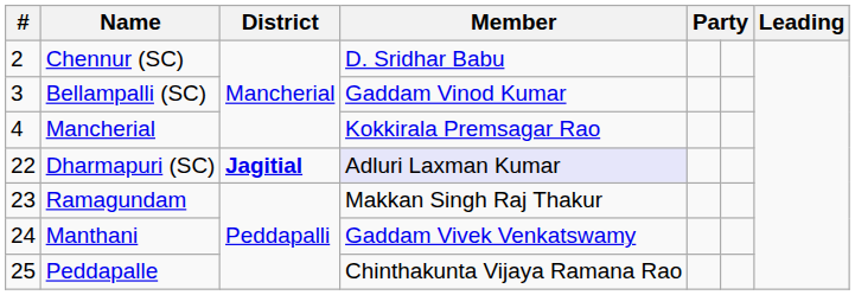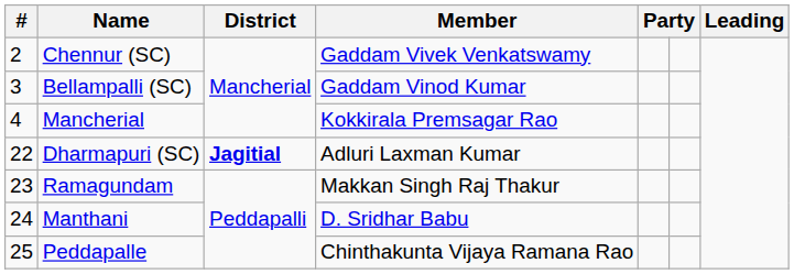 <table class="wikitable">
 <tr>
 <th>#</th>
 <th>Name</th>
 <th>District</th>
 <th>Member</th>
 <th colspan=2>Party</th>
 <th colspan=2>Leading<br></th>
 </tr>
 <tr>
 <td>2</td>
 <td><a href='#'>Chennur</a> (SC)</td>
 <td rowspan="3"><a href='#'>Mancherial</a></td>
-<td><a href='#'>D. Sridhar Babu</a></td>
+<td><a href='#'>Gaddam Vivek Venkatswamy</a></td>
 <td></td>
 <td></td>
 </tr>
 <tr>
 <td>3</td>
 <td><a href='#'>Bellampalli</a> (SC)</td>
 <td><a href='#'>Gaddam Vinod Kumar</a></td>
 <td></td>
 <td></td>
 </tr>
 <tr>
 <td>4</td>
 <td><a href='#'>Mancherial</a></td>
 <td><a href='#'>Kokkirala Premsagar Rao</a></td>
 <td></td>
 <td></td>
 </tr>
 <tr>
 <td>22</td>
 <td><a href='#'>Dharmapuri</a> (SC)</td>
 <td><strong><a href='#'>Jagitial</a></strong></td>
-<td style="background: lavender;">Adluri Laxman Kumar</td>
+<td>Adluri Laxman Kumar</td>
 <td></td>
 <td></td>
 </tr>
 <tr>
 <td>23</td>
 <td><a href='#'>Ramagundam</a></td>
 <td rowspan="3"><a href='#'>Peddapalli</a></td>
 <td>Makkan Singh Raj Thakur</td>
 <td></td>
 <td></td>
 </tr>
 <tr>
 <td>24</td>
 <td><a href='#'>Manthani</a></td>
-<td><a href='#'>Gaddam Vivek Venkatswamy</a></td>
+<td><a href='#'>D. Sridhar Babu</a></td>
 <td></td>
 <td></td>
 </tr>
 <tr>
 <td>25</td>
 <td><a href='#'>Peddapalle</a></td>
 <td>Chinthakunta Vijaya Ramana Rao</td>
 <td></td>
 <td></td>
 </tr>
 </table>
